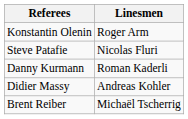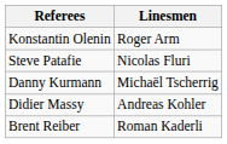 <table class="wikitable">
 <tr>
 <th>Referees</th>
 <th>Linesmen</th>
 </tr>
 <tr>
 <td> Konstantin Olenin</td>
 <td> Roger Arm</td>
 </tr>
 <tr>
 <td> Steve Patafie</td>
 <td> Nicolas Fluri</td>
 </tr>
 <tr>
 <td> Danny Kurmann</td>
-<td> Roman Kaderli</td>
+<td> Michaël Tscherrig</td>
 </tr>
 <tr>
 <td> Didier Massy</td>
 <td> Andreas Kohler</td>
 </tr>
 <tr>
 <td> Brent Reiber</td>
-<td> Michaël Tscherrig</td>
+<td> Roman Kaderli</td>
 </tr>
 </table>
